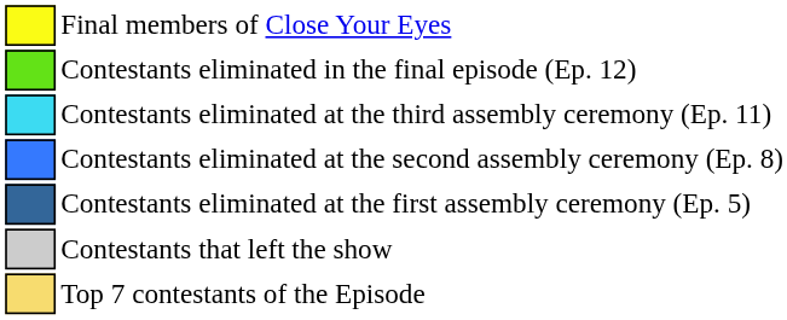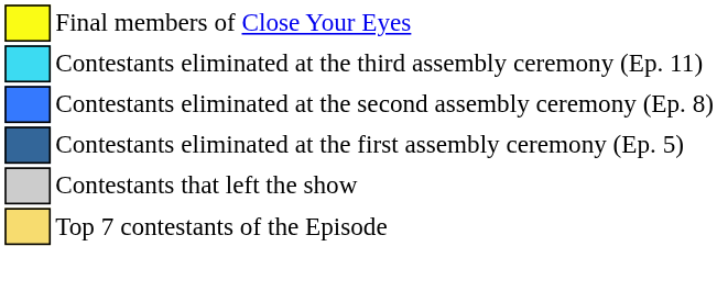 <table class="toccolours" style="font-size:90%; white-space:nowrap">
 <tr>
 <td style="background:#fafc15; border: 1px solid black">      </td>
 <td>Final members of <a href='#'>Close Your Eyes</a></td>
-</tr>
-<tr>
-<td style="background:#63e217; border: 1px solid black">      </td>
-<td>Contestants eliminated in the final episode (Ep. 12)</td>
 </tr>
 <tr>
 <td style="background:#3cdbf2; border: 1px solid black">      </td>
 <td>Contestants eliminated at the third assembly ceremony (Ep. 11)</td>
 </tr>
 <tr>
 <td style="background:#3579fe; border: 1px solid black">      </td>
 <td>Contestants eliminated at the second assembly ceremony (Ep. 8)</td>
 </tr>
 <tr>
 <td style="background:#336699; border: 1px solid black">      </td>
 <td>Contestants eliminated at the first assembly ceremony (Ep. 5)</td>
 </tr>
 <tr>
 <td style="background:#CCCCCC; border: 1px solid black">      </td>
 <td>Contestants that left the show</td>
 </tr>
 <tr>
 <td style="background:#F7DC6F; border: 1px solid black">      </td>
 <td>Top 7 contestants of the Episode</td>
 </tr>
 </table>
